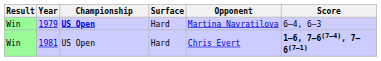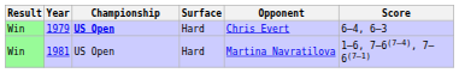 <table class='sortable wikitable'>
 <tr>
 <th style="width:40px">Result</th>
 <th style="width:30px">Year</th>
 <th style="width:140px">Championship</th>
 <th style="width:50px">Surface</th>
 <th style="width:150px">Opponent</th>
 <th style="width:150px" class="unsortable">Score</th>
 </tr>
 <tr style="background:#ccccff;">
 <td style="background:#98fb98;">Win</td>
 <td><a href='#'>1979</a></td>
 <td><strong><a href='#'>US Open</a></strong></td>
 <td>Hard</td>
-<td> <a href='#'>Martina Navratilova</a></td>
+<td> <a href='#'>Chris Evert</a></td>
 <td>6–4, 6–3</td>
 </tr>
 <tr style="background:#ccccff;">
 <td style="background:#98fb98;">Win</td>
 <td><a href='#'>1981</a></td>
 <td>US Open</td>
 <td>Hard</td>
-<td> <a href='#'>Chris Evert</a></td>
-<td><strong>1–6, 7–6<sup>(7–4)</sup>, 7–6<sup>(7–1)</sup></strong></td>
+<td> <a href='#'>Martina Navratilova</a></td>
+<td>1–6, 7–6<sup>(7–4)</sup>, 7–6<sup>(7–1)</sup></td>
 </tr>
 </table>
